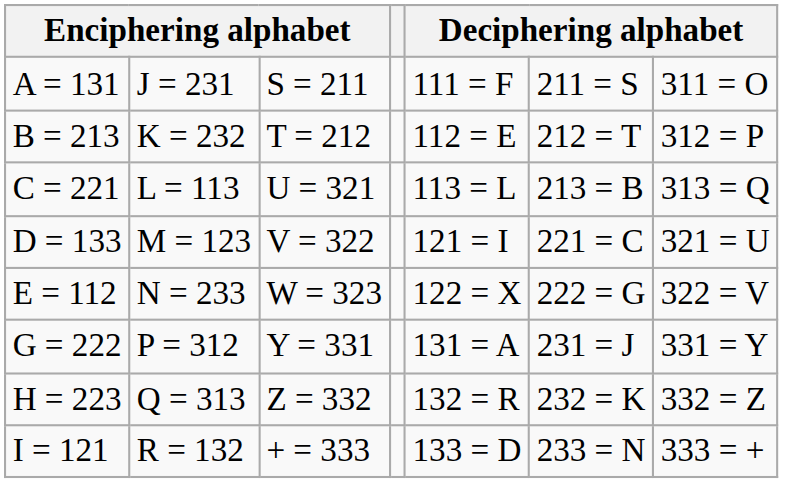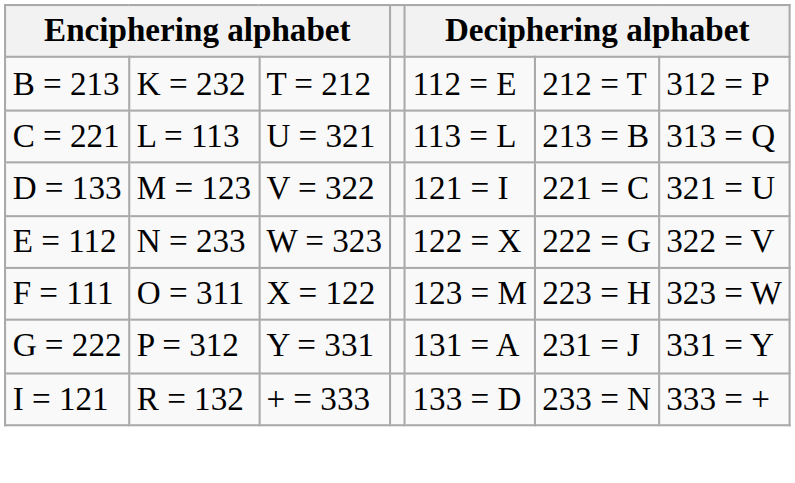 <table class="wikitable">
 <tr>
 <th colspan="3">Enciphering alphabet</th>
 <th></th>
 <th colspan="3">Deciphering alphabet</th>
-</tr>
-<tr>
-<td>A = 131</td>
-<td>J = 231</td>
-<td>S = 211</td>
-<td></td>
-<td>111 = F</td>
-<td>211 = S</td>
-<td>311 = O</td>
 </tr>
 <tr>
 <td>B = 213</td>
 <td>K = 232</td>
 <td>T = 212</td>
 <td></td>
 <td>112 = E</td>
 <td>212 = T</td>
 <td>312 = P</td>
 </tr>
 <tr>
 <td>C = 221</td>
 <td>L = 113</td>
 <td>U = 321</td>
 <td></td>
 <td>113 = L</td>
 <td>213 = B</td>
 <td>313 = Q</td>
 </tr>
 <tr>
 <td>D = 133</td>
 <td>M = 123</td>
 <td>V = 322</td>
 <td></td>
 <td>121 = I</td>
 <td>221 = C</td>
 <td>321 = U</td>
 </tr>
 <tr>
 <td>E = 112</td>
 <td>N = 233</td>
 <td>W = 323</td>
 <td></td>
 <td>122 = X</td>
 <td>222 = G</td>
 <td>322 = V</td>
 </tr>
 <tr>
+<td>F = 111</td>
+<td>O = 311</td>
+<td>X = 122</td>
+<td></td>
+<td>123 = M</td>
+<td>223 = H</td>
+<td>323 = W</td>
+</tr>
+<tr>
 <td>G = 222</td>
 <td>P = 312</td>
 <td>Y = 331</td>
 <td></td>
 <td>131 = A</td>
 <td>231 = J</td>
 <td>331 = Y</td>
-</tr>
-<tr>
-<td>H = 223</td>
-<td>Q = 313</td>
-<td>Z = 332</td>
-<td></td>
-<td>132 = R</td>
-<td>232 = K</td>
-<td>332 = Z</td>
 </tr>
 <tr>
 <td>I = 121</td>
 <td>R = 132</td>
 <td>+ = 333</td>
 <td></td>
 <td>133 = D</td>
 <td>233 = N</td>
 <td>333 = +</td>
 </tr>
 </table>
